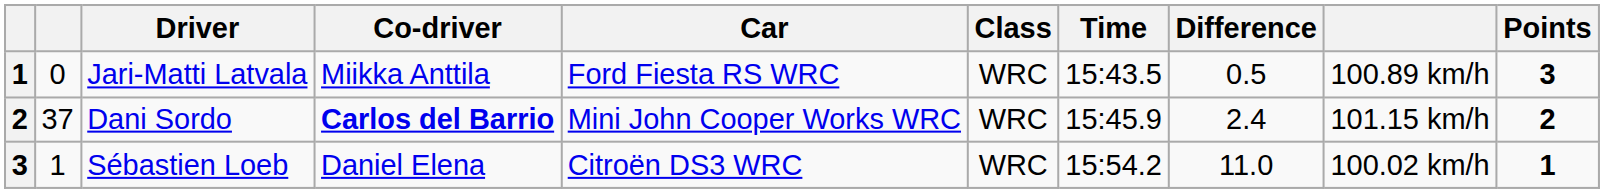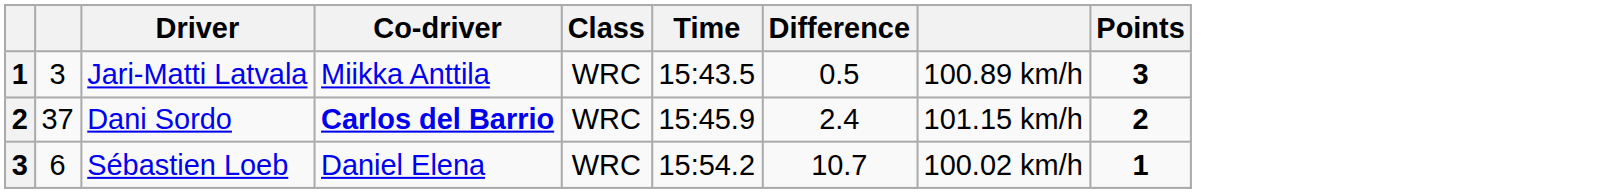 <table class="wikitable" style="text-align: center; font-size: 90%">
 <tr>
 <th></th>
 <th></th>
 <th>Driver</th>
 <th>Co-driver</th>
-<th>Car</th>
 <th>Class</th>
 <th>Time</th>
 <th>Difference</th>
 <th></th>
 <th>Points</th>
 </tr>
 <tr>
 <th>1</th>
-<td>0</td>
+<td>3</td>
 <td align="left"> <a href='#'>Jari-Matti Latvala</a></td>
 <td align="left"> <a href='#'>Miikka Anttila</a></td>
-<td align="left"><a href='#'>Ford Fiesta RS WRC</a></td>
 <td>WRC</td>
 <td>15:43.5</td>
 <td>0.5</td>
 <td>100.89 km/h</td>
 <td><strong>3</strong></td>
 </tr>
 <tr>
 <th>2</th>
 <td>37</td>
 <td align="left"> <a href='#'>Dani Sordo</a></td>
 <td align="left"><strong> <a href='#'>Carlos del Barrio</a></strong></td>
-<td align="left"><a href='#'>Mini John Cooper Works WRC</a></td>
 <td>WRC</td>
 <td>15:45.9</td>
 <td>2.4</td>
 <td>101.15 km/h</td>
 <td><strong>2</strong></td>
 </tr>
 <tr>
 <th>3</th>
-<td>1</td>
+<td>6</td>
 <td align="left"> <a href='#'>Sébastien Loeb</a></td>
 <td align="left"> <a href='#'>Daniel Elena</a></td>
-<td align="left"><a href='#'>Citroën DS3 WRC</a></td>
 <td>WRC</td>
 <td>15:54.2</td>
-<td>11.0</td>
+<td>10.7</td>
 <td>100.02 km/h</td>
 <td><strong>1</strong></td>
 </tr>
 </table>
